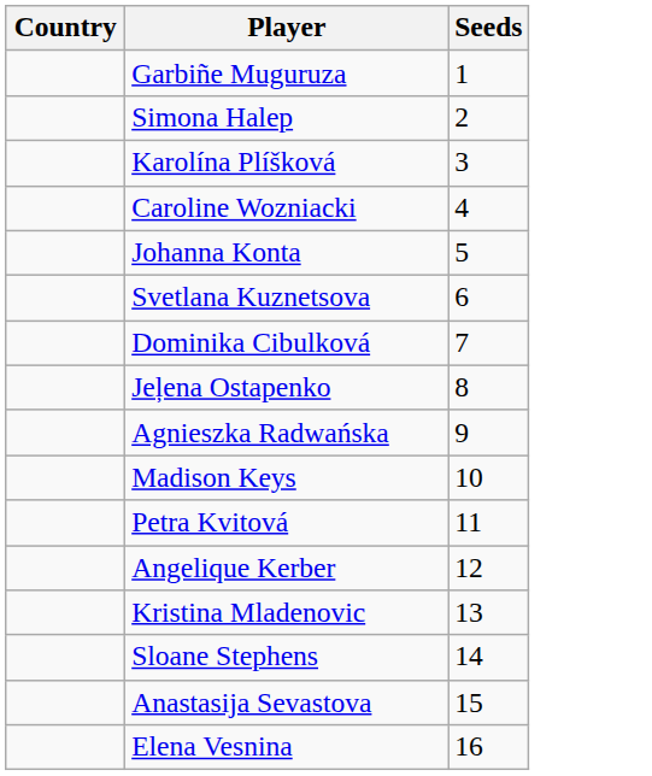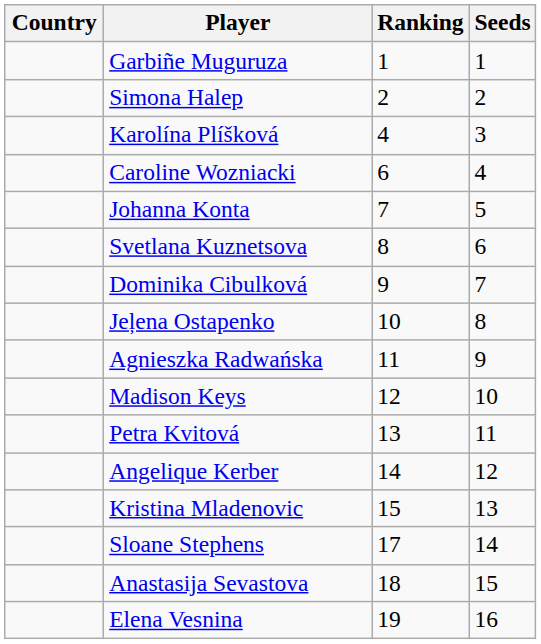 <table class="sortable wikitable">
 <tr>
 <th width="60">Country</th>
 <th width="175">Player</th>
+<th>Ranking</th>
 <th>Seeds</th>
 </tr>
 <tr>
 <td></td>
 <td><a href='#'>Garbiñe Muguruza</a></td>
 <td>1</td>
+<td>1</td>
 </tr>
 <tr>
 <td></td>
 <td><a href='#'>Simona Halep</a></td>
 <td>2</td>
+<td>2</td>
 </tr>
 <tr>
 <td></td>
 <td><a href='#'>Karolína Plíšková</a></td>
+<td>4</td>
 <td>3</td>
 </tr>
 <tr>
 <td></td>
 <td><a href='#'>Caroline Wozniacki</a></td>
+<td>6</td>
 <td>4</td>
 </tr>
 <tr>
 <td></td>
 <td><a href='#'>Johanna Konta</a></td>
+<td>7</td>
 <td>5</td>
 </tr>
 <tr>
 <td></td>
 <td><a href='#'>Svetlana Kuznetsova</a></td>
+<td>8</td>
 <td>6</td>
 </tr>
 <tr>
 <td></td>
 <td><a href='#'>Dominika Cibulková</a></td>
+<td>9</td>
 <td>7</td>
 </tr>
 <tr>
 <td></td>
 <td><a href='#'>Jeļena Ostapenko</a></td>
+<td>10</td>
 <td>8</td>
 </tr>
 <tr>
 <td></td>
 <td><a href='#'>Agnieszka Radwańska</a></td>
+<td>11</td>
 <td>9</td>
 </tr>
 <tr>
 <td></td>
 <td><a href='#'>Madison Keys</a></td>
+<td>12</td>
 <td>10</td>
 </tr>
 <tr>
 <td></td>
 <td><a href='#'>Petra Kvitová</a></td>
+<td>13</td>
 <td>11</td>
 </tr>
 <tr>
 <td></td>
 <td><a href='#'>Angelique Kerber</a></td>
+<td>14</td>
 <td>12</td>
 </tr>
 <tr>
 <td></td>
 <td><a href='#'>Kristina Mladenovic</a></td>
+<td>15</td>
 <td>13</td>
 </tr>
 <tr>
 <td></td>
 <td><a href='#'>Sloane Stephens</a></td>
+<td>17</td>
 <td>14</td>
 </tr>
 <tr>
 <td></td>
 <td><a href='#'>Anastasija Sevastova</a></td>
+<td>18</td>
 <td>15</td>
 </tr>
 <tr>
 <td></td>
 <td><a href='#'>Elena Vesnina</a></td>
+<td>19</td>
 <td>16</td>
 </tr>
 </table>
